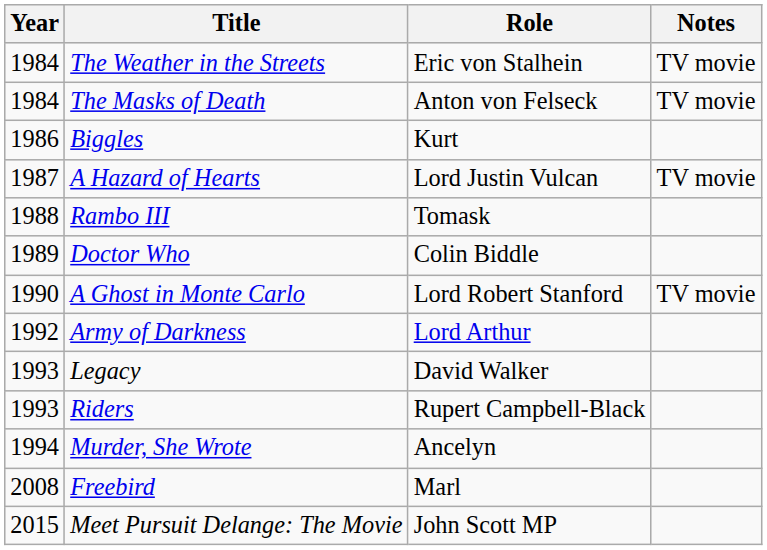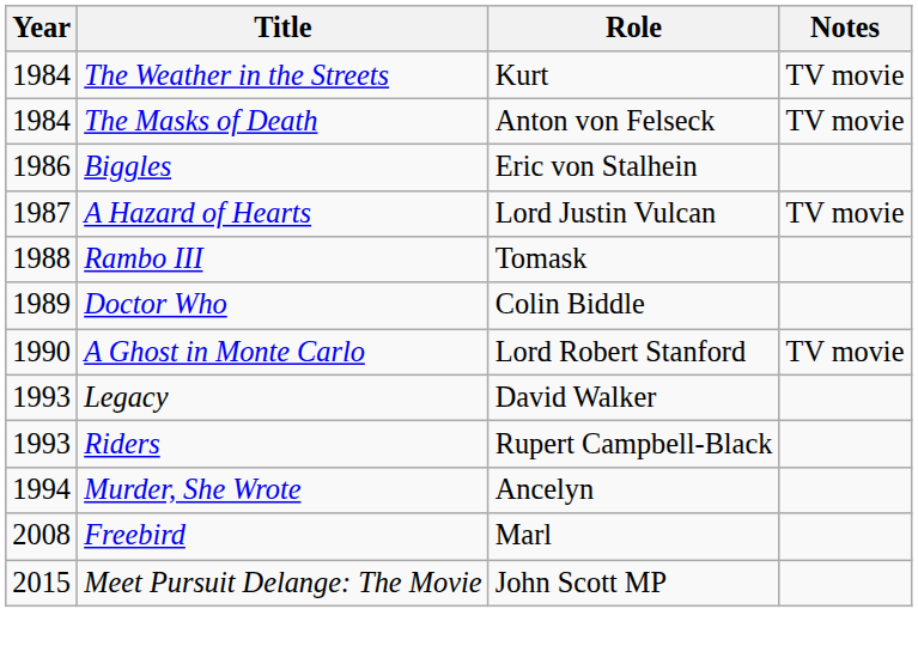 <table class="wikitable">
 <tr>
 <th>Year</th>
 <th>Title</th>
 <th>Role</th>
 <th>Notes</th>
 </tr>
 <tr>
 <td>1984</td>
 <td><em><a href='#'>The Weather in the Streets</a></em></td>
-<td>Eric von Stalhein</td>
+<td>Kurt</td>
 <td>TV movie</td>
 </tr>
 <tr>
 <td>1984</td>
 <td><em><a href='#'>The Masks of Death</a></em></td>
 <td>Anton von Felseck</td>
 <td>TV movie</td>
 </tr>
 <tr>
 <td>1986</td>
 <td><em><a href='#'>Biggles</a></em></td>
-<td>Kurt</td>
+<td>Eric von Stalhein</td>
 <td></td>
 </tr>
 <tr>
 <td>1987</td>
 <td><em><a href='#'>A Hazard of Hearts</a></em></td>
 <td>Lord Justin Vulcan</td>
 <td>TV movie</td>
 </tr>
 <tr>
 <td>1988</td>
 <td><em><a href='#'>Rambo III</a></em></td>
 <td>Tomask</td>
 <td></td>
 </tr>
 <tr>
 <td>1989</td>
 <td><em><a href='#'>Doctor Who</a></em></td>
 <td>Colin Biddle</td>
 <td></td>
 </tr>
 <tr>
 <td>1990</td>
 <td><em><a href='#'>A Ghost in Monte Carlo</a></em></td>
 <td>Lord Robert Stanford</td>
 <td>TV movie</td>
-</tr>
-<tr>
-<td>1992</td>
-<td><em><a href='#'>Army of Darkness</a></em></td>
-<td><a href='#'>Lord Arthur</a></td>
-<td></td>
 </tr>
 <tr>
 <td>1993</td>
 <td><em>Legacy</em></td>
 <td>David Walker</td>
 <td></td>
 </tr>
 <tr>
 <td>1993</td>
 <td><em><a href='#'>Riders</a></em></td>
 <td>Rupert Campbell-Black</td>
 <td></td>
 </tr>
 <tr>
 <td>1994</td>
 <td><em><a href='#'>Murder, She Wrote</a></em></td>
 <td>Ancelyn</td>
 <td></td>
 </tr>
 <tr>
 <td>2008</td>
 <td><em><a href='#'>Freebird</a></em></td>
 <td>Marl</td>
 <td></td>
 </tr>
 <tr>
 <td>2015</td>
 <td><em>Meet Pursuit Delange: The Movie</em></td>
 <td>John Scott MP</td>
 <td></td>
 </tr>
 </table>
